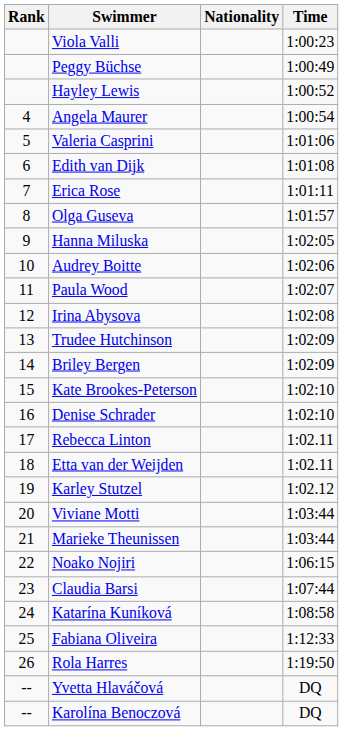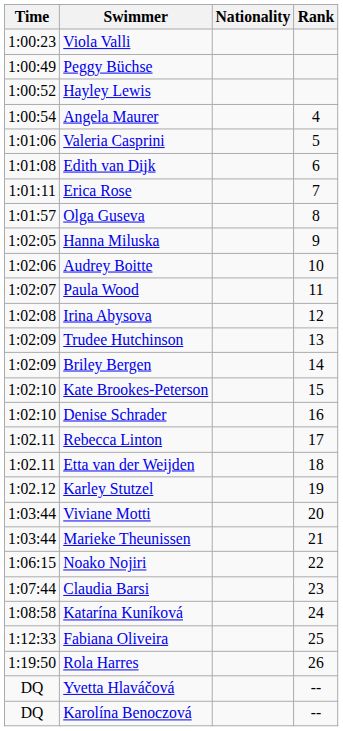 <table class="wikitable" border="1" style="text-align:center">
 <tr>
-<th>Rank</th>
+<th>Time</th>
 <th>Swimmer</th>
 <th>Nationality</th>
-<th>Time</th>
+<th>Rank</th>
 </tr>
 <tr>
-<td></td>
+<td>1:00:23</td>
 <td align=left><a href='#'>Viola Valli</a></td>
 <td align=left></td>
-<td>1:00:23</td>
+<td></td>
 </tr>
 <tr>
-<td></td>
+<td>1:00:49</td>
 <td align=left><a href='#'>Peggy Büchse</a></td>
 <td align=left></td>
-<td>1:00:49</td>
+<td></td>
 </tr>
 <tr>
-<td></td>
+<td>1:00:52</td>
 <td align=left><a href='#'>Hayley Lewis</a></td>
 <td align=left></td>
-<td>1:00:52</td>
+<td></td>
 </tr>
 <tr>
-<td>4</td>
+<td>1:00:54</td>
 <td align=left><a href='#'>Angela Maurer</a></td>
 <td align=left></td>
-<td>1:00:54</td>
+<td>4</td>
 </tr>
 <tr>
-<td>5</td>
+<td>1:01:06</td>
 <td align=left><a href='#'>Valeria Casprini</a></td>
 <td align=left></td>
-<td>1:01:06</td>
+<td>5</td>
 </tr>
 <tr>
-<td>6</td>
+<td>1:01:08</td>
 <td align=left><a href='#'>Edith van Dijk</a></td>
 <td align=left></td>
-<td>1:01:08</td>
+<td>6</td>
 </tr>
 <tr>
-<td>7</td>
+<td>1:01:11</td>
 <td align=left><a href='#'>Erica Rose</a></td>
 <td align=left></td>
-<td>1:01:11</td>
+<td>7</td>
 </tr>
 <tr>
-<td>8</td>
+<td>1:01:57</td>
 <td align=left><a href='#'>Olga Guseva</a></td>
 <td align=left></td>
-<td>1:01:57</td>
+<td>8</td>
 </tr>
 <tr>
-<td>9</td>
+<td>1:02:05</td>
 <td align=left><a href='#'>Hanna Miluska</a></td>
 <td align=left></td>
-<td>1:02:05</td>
+<td>9</td>
 </tr>
 <tr>
-<td>10</td>
+<td>1:02:06</td>
 <td align=left><a href='#'>Audrey Boitte</a></td>
 <td align=left></td>
-<td>1:02:06</td>
+<td>10</td>
 </tr>
 <tr>
-<td>11</td>
+<td>1:02:07</td>
 <td align=left><a href='#'>Paula Wood</a></td>
 <td align=left></td>
-<td>1:02:07</td>
+<td>11</td>
 </tr>
 <tr>
-<td>12</td>
+<td>1:02:08</td>
 <td align=left><a href='#'>Irina Abysova</a></td>
 <td align=left></td>
-<td>1:02:08</td>
+<td>12</td>
 </tr>
 <tr>
-<td>13</td>
+<td>1:02:09</td>
 <td align=left><a href='#'>Trudee Hutchinson</a></td>
 <td align=left></td>
-<td>1:02:09</td>
+<td>13</td>
 </tr>
 <tr>
-<td>14</td>
+<td>1:02:09</td>
 <td align=left><a href='#'>Briley Bergen</a></td>
 <td align=left></td>
-<td>1:02:09</td>
+<td>14</td>
 </tr>
 <tr>
-<td>15</td>
+<td>1:02:10</td>
 <td align=left><a href='#'>Kate Brookes-Peterson</a></td>
 <td align=left></td>
-<td>1:02:10</td>
+<td>15</td>
 </tr>
 <tr>
-<td>16</td>
+<td>1:02:10</td>
 <td align=left><a href='#'>Denise Schrader</a></td>
 <td align=left></td>
-<td>1:02:10</td>
+<td>16</td>
 </tr>
 <tr>
-<td>17</td>
+<td>1:02.11</td>
 <td align=left><a href='#'>Rebecca Linton</a></td>
 <td align=left></td>
-<td>1:02.11</td>
+<td>17</td>
 </tr>
 <tr>
-<td>18</td>
+<td>1:02.11</td>
 <td align=left><a href='#'>Etta van der Weijden</a></td>
 <td align=left></td>
-<td>1:02.11</td>
+<td>18</td>
 </tr>
 <tr>
-<td>19</td>
+<td>1:02.12</td>
 <td align=left><a href='#'>Karley Stutzel</a></td>
 <td align=left></td>
-<td>1:02.12</td>
+<td>19</td>
 </tr>
 <tr>
-<td>20</td>
+<td>1:03:44</td>
 <td align=left><a href='#'>Viviane Motti</a></td>
 <td align=left></td>
-<td>1:03:44</td>
+<td>20</td>
 </tr>
 <tr>
-<td>21</td>
+<td>1:03:44</td>
 <td align=left><a href='#'>Marieke Theunissen</a></td>
 <td align=left></td>
-<td>1:03:44</td>
+<td>21</td>
 </tr>
 <tr>
-<td>22</td>
+<td>1:06:15</td>
 <td align=left><a href='#'>Noako Nojiri</a></td>
 <td align=left></td>
-<td>1:06:15</td>
+<td>22</td>
 </tr>
 <tr>
-<td>23</td>
+<td>1:07:44</td>
 <td align=left><a href='#'>Claudia Barsi</a></td>
 <td align=left></td>
-<td>1:07:44</td>
+<td>23</td>
 </tr>
 <tr>
-<td>24</td>
+<td>1:08:58</td>
 <td align=left><a href='#'>Katarína Kuníková</a></td>
 <td align=left></td>
-<td>1:08:58</td>
+<td>24</td>
 </tr>
 <tr>
-<td>25</td>
+<td>1:12:33</td>
 <td align=left><a href='#'>Fabiana Oliveira</a></td>
 <td align=left></td>
-<td>1:12:33</td>
+<td>25</td>
 </tr>
 <tr>
-<td>26</td>
+<td>1:19:50</td>
 <td align=left><a href='#'>Rola Harres</a></td>
 <td align=left></td>
-<td>1:19:50</td>
+<td>26</td>
 </tr>
 <tr>
-<td>--</td>
+<td>DQ</td>
 <td align=left><a href='#'>Yvetta Hlaváčová</a></td>
 <td align=left></td>
-<td>DQ</td>
+<td>--</td>
 </tr>
 <tr>
-<td>--</td>
+<td>DQ</td>
 <td align=left><a href='#'>Karolína Benoczová</a></td>
 <td align=left></td>
-<td>DQ</td>
+<td>--</td>
 </tr>
 </table>
